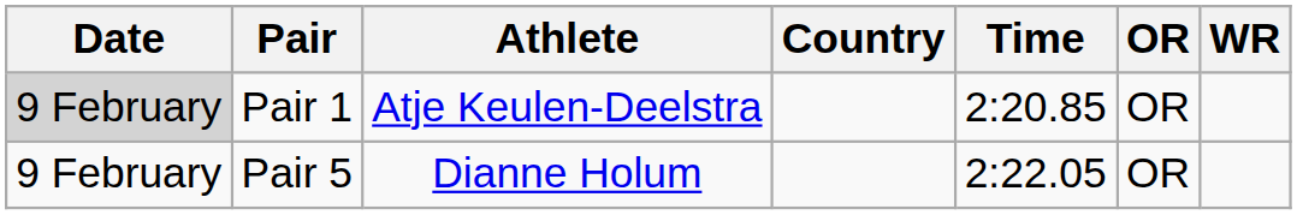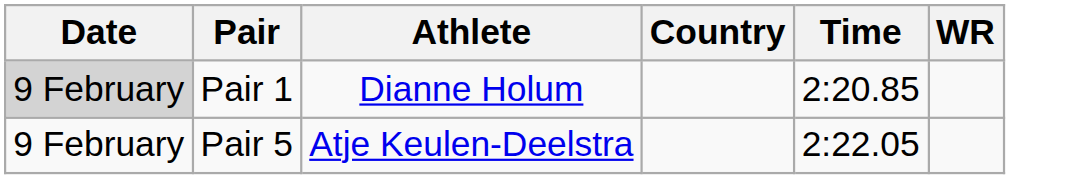 <table class="wikitable" style="text-align:center">
 <tr>
 <th>Date</th>
 <th>Pair</th>
 <th>Athlete</th>
 <th>Country</th>
 <th>Time</th>
-<th>OR</th>
 <th>WR</th>
 </tr>
 <tr>
 <td style="background: lightgrey;">9 February</td>
 <td>Pair 1</td>
-<td><a href='#'>Atje Keulen-Deelstra</a></td>
+<td><a href='#'>Dianne Holum</a></td>
 <td></td>
 <td>2:20.85</td>
-<td>OR</td>
 <td></td>
 </tr>
 <tr>
 <td>9 February</td>
 <td>Pair 5</td>
-<td><a href='#'>Dianne Holum</a></td>
+<td><a href='#'>Atje Keulen-Deelstra</a></td>
 <td></td>
 <td>2:22.05</td>
-<td>OR</td>
 <td></td>
 </tr>
 </table>
